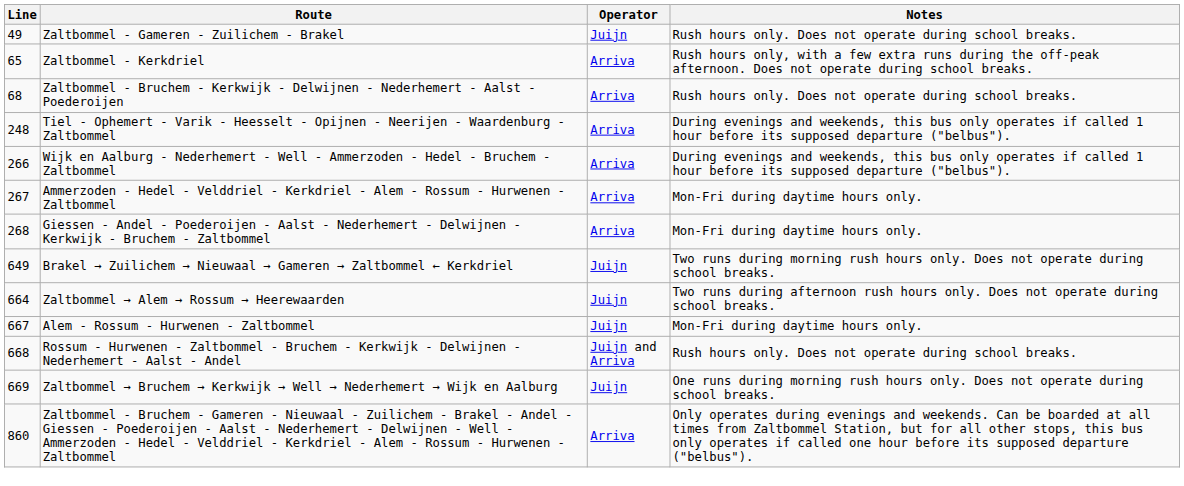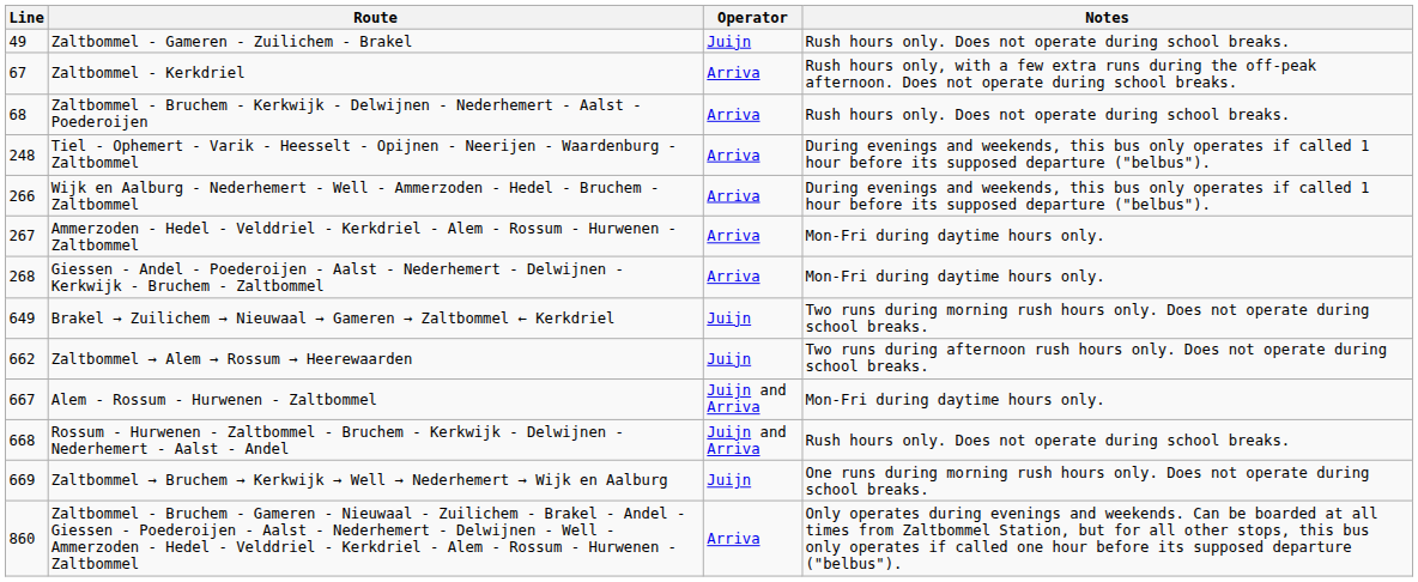 <table class="wikitable">
 <tr>
 <th>Line</th>
 <th>Route</th>
 <th>Operator</th>
 <th>Notes</th>
 </tr>
 <tr>
 <td>49</td>
 <td>Zaltbommel - Gameren - Zuilichem - Brakel</td>
 <td><a href='#'>Juijn</a></td>
 <td>Rush hours only. Does not operate during school breaks.</td>
 </tr>
 <tr>
-<td>65</td>
+<td>67</td>
 <td>Zaltbommel - Kerkdriel</td>
 <td><a href='#'>Arriva</a></td>
 <td>Rush hours only, with a few extra runs during the off-peak afternoon. Does not operate during school breaks.</td>
 </tr>
 <tr>
 <td>68</td>
 <td>Zaltbommel - Bruchem - Kerkwijk - Delwijnen - Nederhemert - Aalst - Poederoijen</td>
 <td><a href='#'>Arriva</a></td>
 <td>Rush hours only. Does not operate during school breaks.</td>
 </tr>
 <tr>
 <td>248</td>
 <td>Tiel - Ophemert - Varik - Heesselt - Opijnen - Neerijen - Waardenburg - Zaltbommel</td>
 <td><a href='#'>Arriva</a></td>
 <td>During evenings and weekends, this bus only operates if called 1 hour before its supposed departure ("belbus").</td>
 </tr>
 <tr>
 <td>266</td>
 <td>Wijk en Aalburg - Nederhemert - Well - Ammerzoden - Hedel - Bruchem - Zaltbommel</td>
 <td><a href='#'>Arriva</a></td>
 <td>During evenings and weekends, this bus only operates if called 1 hour before its supposed departure ("belbus").</td>
 </tr>
 <tr>
 <td>267</td>
 <td>Ammerzoden - Hedel - Velddriel - Kerkdriel - Alem - Rossum - Hurwenen - Zaltbommel</td>
 <td><a href='#'>Arriva</a></td>
 <td>Mon-Fri during daytime hours only.</td>
 </tr>
 <tr>
 <td>268</td>
 <td>Giessen - Andel - Poederoijen - Aalst - Nederhemert - Delwijnen - Kerkwijk - Bruchem - Zaltbommel</td>
 <td><a href='#'>Arriva</a></td>
 <td>Mon-Fri during daytime hours only.</td>
 </tr>
 <tr>
 <td>649</td>
 <td>Brakel → Zuilichem → Nieuwaal → Gameren → Zaltbommel ← Kerkdriel</td>
 <td><a href='#'>Juijn</a></td>
 <td>Two runs during morning rush hours only. Does not operate during school breaks.</td>
 </tr>
 <tr>
-<td>664</td>
+<td>662</td>
 <td>Zaltbommel → Alem → Rossum → Heerewaarden</td>
 <td><a href='#'>Juijn</a></td>
 <td>Two runs during afternoon rush hours only. Does not operate during school breaks.</td>
 </tr>
 <tr>
 <td>667</td>
 <td>Alem - Rossum - Hurwenen - Zaltbommel</td>
-<td><a href='#'>Juijn</a></td>
+<td><a href='#'>Juijn</a> and <a href='#'>Arriva</a></td>
 <td>Mon-Fri during daytime hours only.</td>
 </tr>
 <tr>
 <td>668</td>
 <td>Rossum - Hurwenen - Zaltbommel - Bruchem - Kerkwijk - Delwijnen - Nederhemert - Aalst - Andel</td>
 <td><a href='#'>Juijn</a> and <a href='#'>Arriva</a></td>
 <td>Rush hours only. Does not operate during school breaks.</td>
 </tr>
 <tr>
 <td>669</td>
 <td>Zaltbommel → Bruchem → Kerkwijk → Well → Nederhemert → Wijk en Aalburg</td>
 <td><a href='#'>Juijn</a></td>
 <td>One runs during morning rush hours only. Does not operate during school breaks.</td>
 </tr>
 <tr>
 <td>860</td>
 <td>Zaltbommel - Bruchem - Gameren - Nieuwaal - Zuilichem - Brakel - Andel - Giessen - Poederoijen - Aalst - Nederhemert - Delwijnen - Well - Ammerzoden - Hedel - Velddriel - Kerkdriel - Alem - Rossum - Hurwenen - Zaltbommel</td>
 <td><a href='#'>Arriva</a></td>
 <td>Only operates during evenings and weekends. Can be boarded at all times from Zaltbommel Station, but for all other stops, this bus only operates if called one hour before its supposed departure ("belbus").</td>
 </tr>
 </table>
